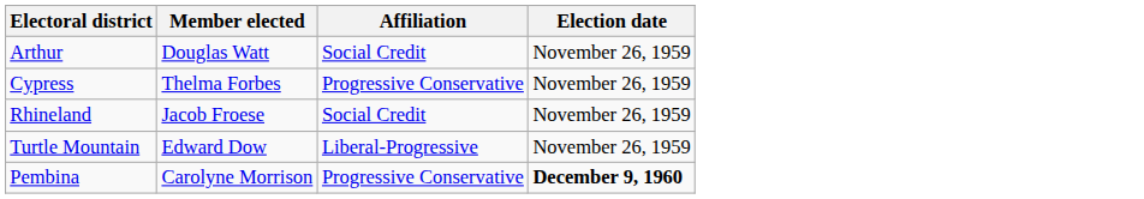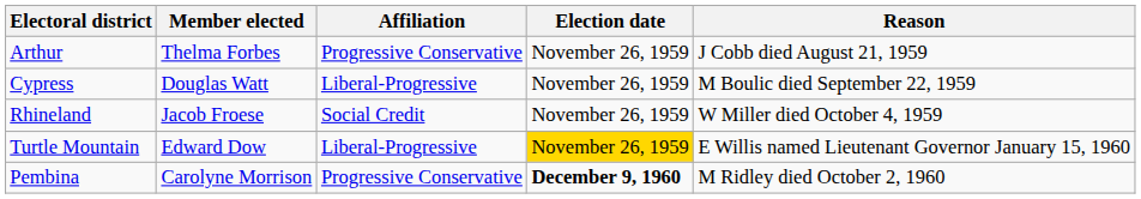 <table class="wikitable sortable">
 <tr>
 <th>Electoral district</th>
 <th>Member elected</th>
 <th>Affiliation</th>
 <th>Election date</th>
+<th>Reason</th>
 </tr>
 <tr>
 <td><a href='#'>Arthur</a></td>
-<td><a href='#'>Douglas Watt</a></td>
-<td><a href='#'>Social Credit</a></td>
+<td><a href='#'>Thelma Forbes</a></td>
+<td><a href='#'>Progressive Conservative</a></td>
 <td>November 26, 1959</td>
+<td>J Cobb died August 21, 1959</td>
 </tr>
 <tr>
 <td><a href='#'>Cypress</a></td>
-<td><a href='#'>Thelma Forbes</a></td>
-<td><a href='#'>Progressive Conservative</a></td>
+<td><a href='#'>Douglas Watt</a></td>
+<td><a href='#'>Liberal-Progressive</a></td>
 <td>November 26, 1959</td>
+<td>M Boulic died September 22, 1959</td>
 </tr>
 <tr>
 <td><a href='#'>Rhineland</a></td>
 <td><a href='#'>Jacob Froese</a></td>
 <td><a href='#'>Social Credit</a></td>
 <td>November 26, 1959</td>
+<td>W Miller died October 4, 1959</td>
 </tr>
 <tr>
 <td><a href='#'>Turtle Mountain</a></td>
 <td><a href='#'>Edward Dow</a></td>
 <td><a href='#'>Liberal-Progressive</a></td>
-<td>November 26, 1959</td>
+<td style="background: gold;">November 26, 1959</td>
+<td>E Willis named Lieutenant Governor January 15, 1960 </td>
 </tr>
 <tr>
 <td><a href='#'>Pembina</a></td>
 <td><a href='#'>Carolyne Morrison</a></td>
 <td><a href='#'>Progressive Conservative</a></td>
 <td><strong>December 9, 1960</strong></td>
+<td>M Ridley died October 2, 1960</td>
 </tr>
 </table>
